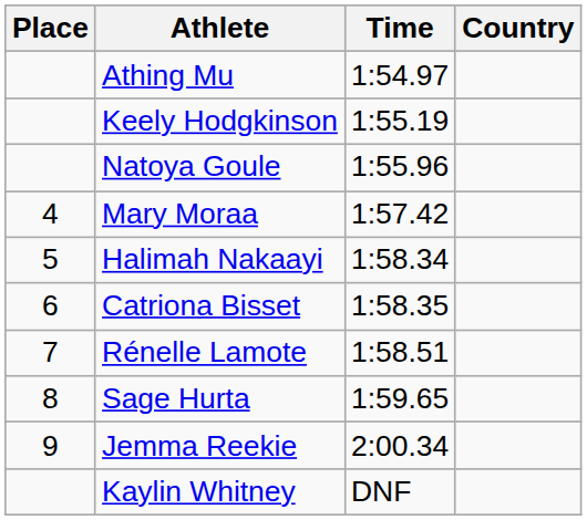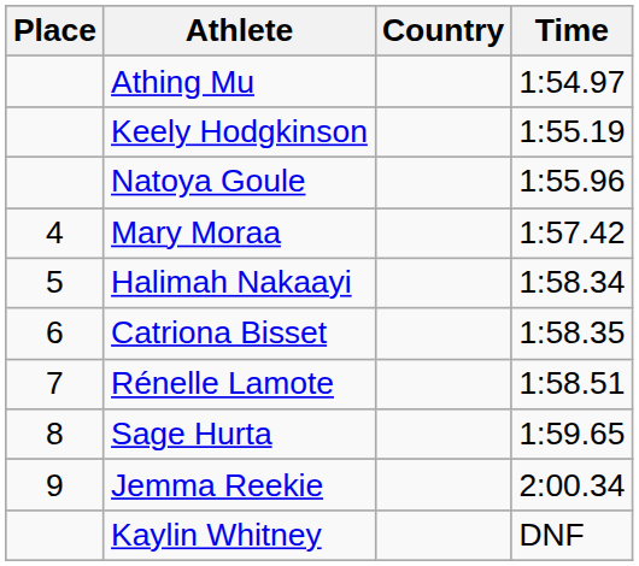 <table class="wikitable">
 <tr>
 <th>Place</th>
 <th>Athlete</th>
+<th>Country</th>
 <th>Time</th>
-<th>Country</th>
 </tr>
 <tr>
 <td align=center></td>
 <td><a href='#'>Athing Mu</a></td>
+<td></td>
 <td>1:54.97</td>
-<td></td>
 </tr>
 <tr>
 <td align=center></td>
 <td><a href='#'>Keely Hodgkinson</a></td>
+<td></td>
 <td>1:55.19</td>
-<td></td>
 </tr>
 <tr>
 <td align=center></td>
 <td><a href='#'>Natoya Goule</a></td>
+<td></td>
 <td>1:55.96</td>
-<td></td>
 </tr>
 <tr>
 <td align=center>4</td>
 <td><a href='#'>Mary Moraa</a></td>
+<td></td>
 <td>1:57.42</td>
-<td></td>
 </tr>
 <tr>
 <td align=center>5</td>
 <td><a href='#'>Halimah Nakaayi</a></td>
+<td></td>
 <td>1:58.34</td>
-<td></td>
 </tr>
 <tr>
 <td align=center>6</td>
 <td><a href='#'>Catriona Bisset</a></td>
+<td></td>
 <td>1:58.35</td>
-<td></td>
 </tr>
 <tr>
 <td align=center>7</td>
 <td><a href='#'>Rénelle Lamote</a></td>
+<td></td>
 <td>1:58.51</td>
-<td></td>
 </tr>
 <tr>
 <td align=center>8</td>
 <td><a href='#'>Sage Hurta</a></td>
+<td></td>
 <td>1:59.65</td>
-<td></td>
 </tr>
 <tr>
 <td align=center>9</td>
 <td><a href='#'>Jemma Reekie</a></td>
+<td></td>
 <td>2:00.34</td>
-<td></td>
 </tr>
 <tr>
 <td align=center></td>
 <td><a href='#'>Kaylin Whitney</a></td>
+<td></td>
 <td>DNF</td>
-<td></td>
 </tr>
 </table>
